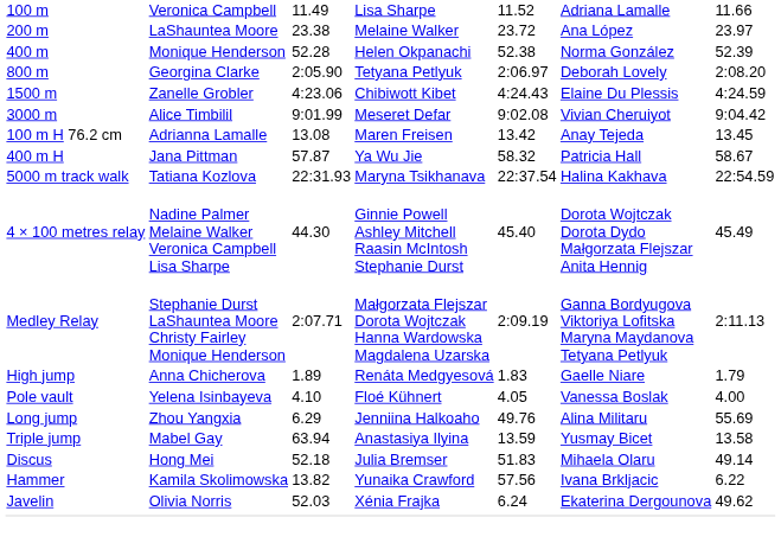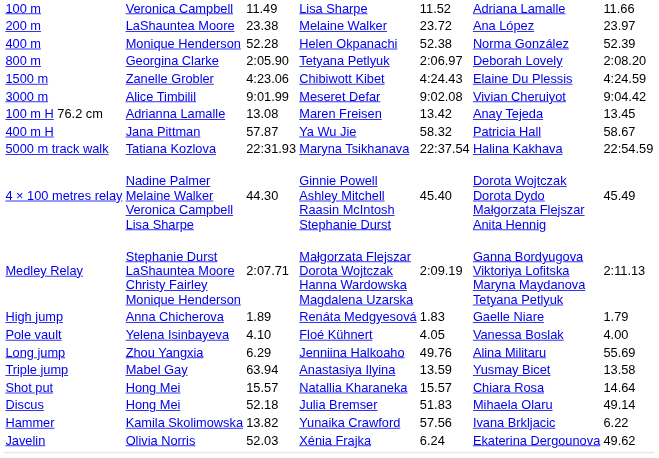 <table>
 <tr>
 <td><a href='#'>100 m</a></td>
 <td><a href='#'>Veronica Campbell</a><br></td>
 <td>11.49</td>
 <td><a href='#'>Lisa Sharpe</a><br></td>
 <td>11.52</td>
 <td><a href='#'>Adriana Lamalle</a><br></td>
 <td>11.66</td>
 </tr>
 <tr>
 <td><a href='#'>200 m</a></td>
 <td><a href='#'>LaShauntea Moore</a><br></td>
 <td>23.38</td>
 <td><a href='#'>Melaine Walker</a><br></td>
 <td>23.72</td>
 <td><a href='#'>Ana López</a><br></td>
 <td>23.97</td>
 </tr>
 <tr>
 <td><a href='#'>400 m</a></td>
 <td><a href='#'>Monique Henderson</a><br></td>
 <td>52.28</td>
 <td><a href='#'>Helen Okpanachi</a><br></td>
 <td>52.38</td>
 <td><a href='#'>Norma González</a><br></td>
 <td>52.39</td>
 </tr>
 <tr>
 <td><a href='#'>800 m</a></td>
 <td><a href='#'>Georgina Clarke</a><br></td>
 <td>2:05.90</td>
 <td><a href='#'>Tetyana Petlyuk</a><br></td>
 <td>2:06.97</td>
 <td><a href='#'>Deborah Lovely</a><br></td>
 <td>2:08.20</td>
 </tr>
 <tr>
 <td><a href='#'>1500 m</a></td>
 <td><a href='#'>Zanelle Grobler</a><br></td>
 <td>4:23.06</td>
 <td><a href='#'>Chibiwott Kibet</a><br></td>
 <td>4:24.43</td>
 <td><a href='#'>Elaine Du Plessis</a><br></td>
 <td>4:24.59</td>
 </tr>
 <tr>
 <td><a href='#'>3000 m</a></td>
 <td><a href='#'>Alice Timbilil</a><br></td>
 <td>9:01.99</td>
 <td><a href='#'>Meseret Defar</a><br></td>
 <td>9:02.08</td>
 <td><a href='#'>Vivian Cheruiyot</a><br></td>
 <td>9:04.42</td>
 </tr>
 <tr>
 <td><a href='#'>100 m H</a> 76.2 cm</td>
 <td><a href='#'>Adrianna Lamalle</a><br></td>
 <td>13.08</td>
 <td><a href='#'>Maren Freisen</a><br></td>
 <td>13.42</td>
 <td><a href='#'>Anay Tejeda</a><br></td>
 <td>13.45</td>
 </tr>
 <tr>
 <td><a href='#'>400 m H</a></td>
 <td><a href='#'>Jana Pittman</a><br></td>
 <td>57.87</td>
 <td><a href='#'>Ya Wu Jie</a><br></td>
 <td>58.32</td>
 <td><a href='#'>Patricia Hall</a><br></td>
 <td>58.67</td>
 </tr>
 <tr>
 <td><a href='#'>5000 m track walk</a></td>
 <td><a href='#'>Tatiana Kozlova</a><br></td>
 <td>22:31.93</td>
 <td><a href='#'>Maryna Tsikhanava</a><br></td>
 <td>22:37.54</td>
 <td><a href='#'>Halina Kakhava</a><br></td>
 <td>22:54.59</td>
 </tr>
 <tr>
 <td><a href='#'>4 × 100 metres relay</a></td>
 <td><br><a href='#'>Nadine Palmer</a><br><a href='#'>Melaine Walker</a><br><a href='#'>Veronica Campbell</a><br><a href='#'>Lisa Sharpe</a></td>
 <td>44.30</td>
 <td><br><a href='#'>Ginnie Powell</a><br><a href='#'>Ashley Mitchell</a><br><a href='#'>Raasin McIntosh</a><br><a href='#'>Stephanie Durst</a></td>
 <td>45.40</td>
 <td><br><a href='#'>Dorota Wojtczak</a><br><a href='#'>Dorota Dydo</a><br><a href='#'>Małgorzata Flejszar</a><br><a href='#'>Anita Hennig</a></td>
 <td>45.49</td>
 </tr>
 <tr>
 <td><a href='#'>Medley Relay</a></td>
 <td><br><a href='#'>Stephanie Durst</a><br><a href='#'>LaShauntea Moore</a><br><a href='#'>Christy Fairley</a><br><a href='#'>Monique Henderson</a></td>
 <td>2:07.71</td>
 <td><br><a href='#'>Małgorzata Flejszar</a><br><a href='#'>Dorota Wojtczak</a><br><a href='#'>Hanna Wardowska</a><br><a href='#'>Magdalena Uzarska</a></td>
 <td>2:09.19</td>
 <td><br><a href='#'>Ganna Bordyugova</a><br><a href='#'>Viktoriya Lofitska</a><br><a href='#'>Maryna Maydanova</a><br><a href='#'>Tetyana Petlyuk</a></td>
 <td>2:11.13</td>
 </tr>
 <tr>
 <td><a href='#'>High jump</a></td>
 <td><a href='#'>Anna Chicherova</a><br></td>
 <td>1.89</td>
 <td><a href='#'>Renáta Medgyesová</a><br></td>
 <td>1.83</td>
 <td><a href='#'>Gaelle Niare</a><br></td>
 <td>1.79</td>
 </tr>
 <tr>
 <td><a href='#'>Pole vault</a></td>
 <td><a href='#'>Yelena Isinbayeva</a><br></td>
 <td>4.10</td>
 <td><a href='#'>Floé Kühnert</a><br></td>
 <td>4.05</td>
 <td><a href='#'>Vanessa Boslak</a><br></td>
 <td>4.00</td>
 </tr>
 <tr>
 <td><a href='#'>Long jump</a></td>
 <td><a href='#'>Zhou Yangxia</a><br></td>
 <td>6.29</td>
 <td><a href='#'>Jenniina Halkoaho</a><br></td>
 <td>49.76</td>
 <td><a href='#'>Alina Militaru</a><br></td>
 <td>55.69</td>
 </tr>
 <tr>
 <td><a href='#'>Triple jump</a></td>
 <td><a href='#'>Mabel Gay</a><br></td>
 <td>63.94</td>
 <td><a href='#'>Anastasiya Ilyina</a><br></td>
 <td>13.59</td>
 <td><a href='#'>Yusmay Bicet</a><br></td>
 <td>13.58</td>
 </tr>
 <tr>
+<td><a href='#'>Shot put</a></td>
+<td><a href='#'>Hong Mei</a><br></td>
+<td>15.57</td>
+<td><a href='#'>Natallia Kharaneka</a><br></td>
+<td>15.57</td>
+<td><a href='#'>Chiara Rosa</a><br></td>
+<td>14.64</td>
+</tr>
+<tr>
 <td><a href='#'>Discus</a></td>
 <td><a href='#'>Hong Mei</a><br></td>
 <td>52.18</td>
 <td><a href='#'>Julia Bremser</a><br></td>
 <td>51.83</td>
 <td><a href='#'>Mihaela Olaru</a><br></td>
 <td>49.14</td>
 </tr>
 <tr>
 <td><a href='#'>Hammer</a></td>
 <td><a href='#'>Kamila Skolimowska</a><br></td>
 <td>13.82</td>
 <td><a href='#'>Yunaika Crawford</a><br></td>
 <td>57.56</td>
 <td><a href='#'>Ivana Brkljacic</a><br></td>
 <td>6.22</td>
 </tr>
 <tr>
 <td><a href='#'>Javelin</a></td>
 <td><a href='#'>Olivia Norris</a><br></td>
 <td>52.03</td>
 <td><a href='#'>Xénia Frajka</a><br></td>
 <td>6.24</td>
 <td><a href='#'>Ekaterina Dergounova</a><br></td>
 <td>49.62</td>
 </tr>
 <tr>
 </tr>
 <tr bgcolor= e8e8e8>
 <td colspan=7></td>
 </tr>
 </table>
